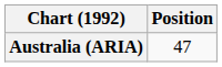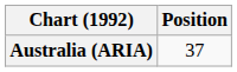 <table class="wikitable plainrowheaders" style="text-align:center">
 <tr>
 <th scope="col">Chart (1992)</th>
 <th scope="col">Position</th>
 </tr>
 <tr>
 <th scope="row">Australia (ARIA)</th>
-<td>47</td>
+<td>37</td>
 </tr>
 </table>
